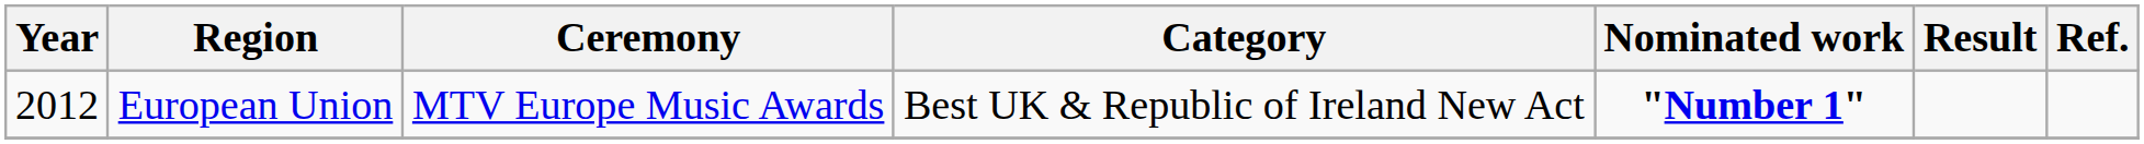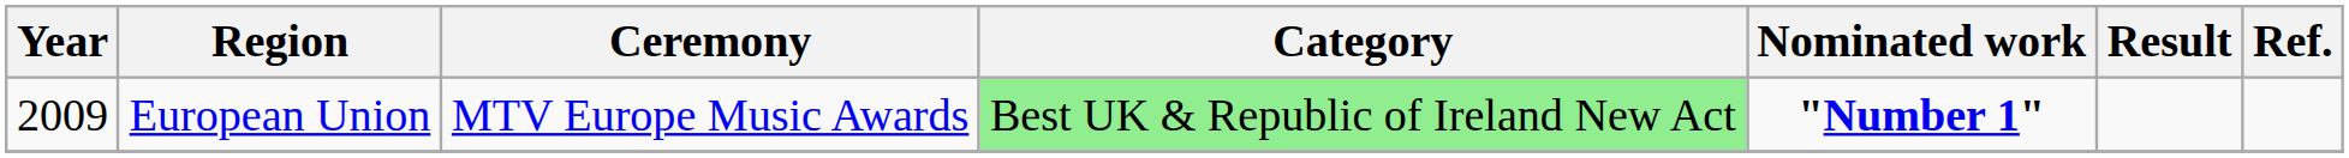 <table class="wikitable">
 <tr>
 <th>Year</th>
 <th>Region</th>
 <th>Ceremony</th>
 <th>Category</th>
 <th>Nominated work</th>
 <th>Result</th>
 <th>Ref.</th>
 </tr>
 <tr>
-<td align="center">2012</td>
+<td align="center">2009</td>
 <td align="center"><a href='#'>European Union</a></td>
 <td align="center"><a href='#'>MTV Europe Music Awards</a></td>
-<td align="center">Best UK & Republic of Ireland New Act</td>
+<td align="center" style="background: lightgreen;">Best UK & Republic of Ireland New Act</td>
 <td align="center"><strong>"<a href='#'>Number 1</a>"</strong></td>
 <td></td>
 <td align="center"></td>
 </tr>
 <tr>
 </tr>
 </table>
